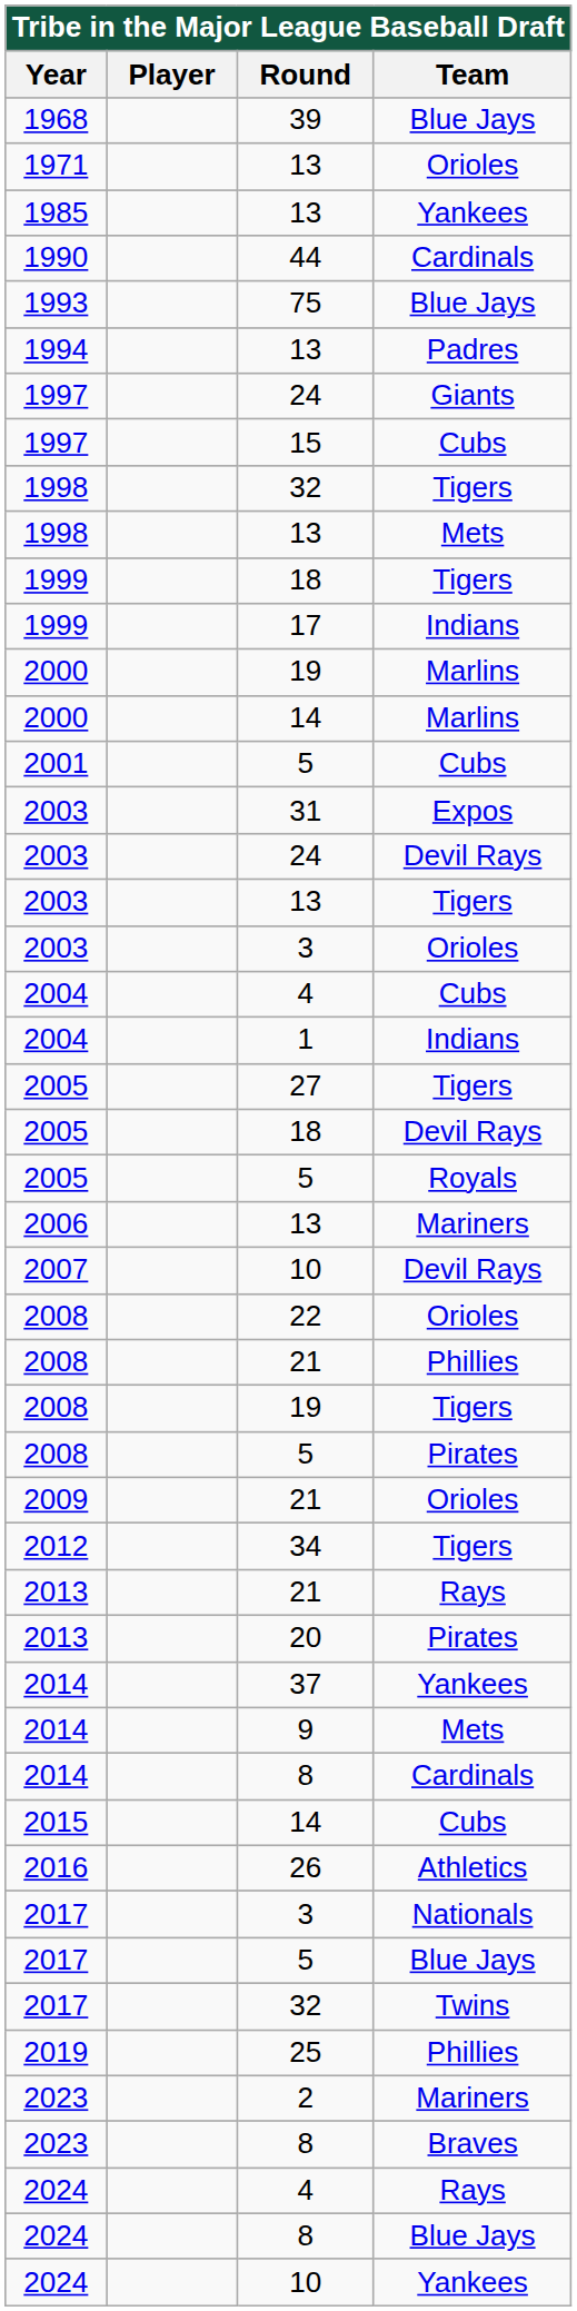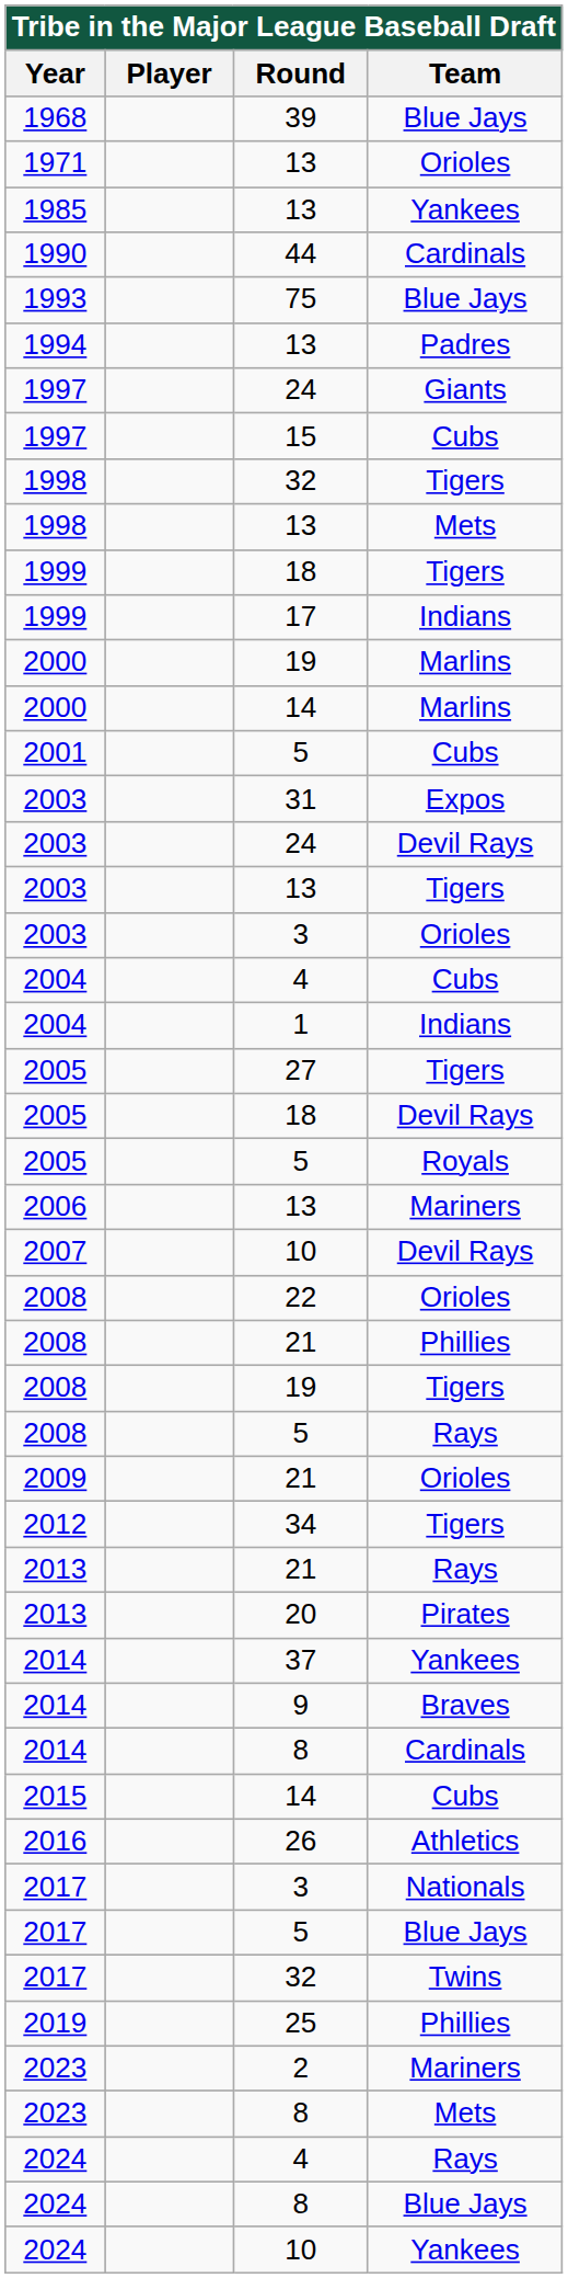 <table class="wikitable sortable collapsible collapsed" style="text-align:center">
 <tr>
 <th colspan=4 style="background:#115740; color:white">Tribe in the Major League Baseball Draft</th>
 </tr>
 <tr>
 <th>Year</th>
 <th>Player</th>
 <th>Round</th>
 <th>Team</th>
 </tr>
 <tr>
 <td><a href='#'>1968</a></td>
 <td></td>
 <td>39</td>
 <td><a href='#'>Blue Jays</a></td>
 </tr>
 <tr>
 <td><a href='#'>1971</a></td>
 <td></td>
 <td>13</td>
 <td><a href='#'>Orioles</a></td>
 </tr>
 <tr>
 <td><a href='#'>1985</a></td>
 <td></td>
 <td>13</td>
 <td><a href='#'>Yankees</a></td>
 </tr>
 <tr>
 <td><a href='#'>1990</a></td>
 <td></td>
 <td>44</td>
 <td><a href='#'>Cardinals</a></td>
 </tr>
 <tr>
 <td><a href='#'>1993</a></td>
 <td></td>
 <td>75</td>
 <td><a href='#'>Blue Jays</a></td>
 </tr>
 <tr>
 <td><a href='#'>1994</a></td>
 <td></td>
 <td>13</td>
 <td><a href='#'>Padres</a></td>
 </tr>
 <tr>
 <td><a href='#'>1997</a></td>
 <td></td>
 <td>24</td>
 <td><a href='#'>Giants</a></td>
 </tr>
 <tr>
 <td><a href='#'>1997</a></td>
 <td></td>
 <td>15</td>
 <td><a href='#'>Cubs</a></td>
 </tr>
 <tr>
 <td><a href='#'>1998</a></td>
 <td></td>
 <td>32</td>
 <td><a href='#'>Tigers</a></td>
 </tr>
 <tr>
 <td><a href='#'>1998</a></td>
 <td></td>
 <td>13</td>
 <td><a href='#'>Mets</a></td>
 </tr>
 <tr>
 <td><a href='#'>1999</a></td>
 <td></td>
 <td>18</td>
 <td><a href='#'>Tigers</a></td>
 </tr>
 <tr>
 <td><a href='#'>1999</a></td>
 <td></td>
 <td>17</td>
 <td><a href='#'>Indians</a></td>
 </tr>
 <tr>
 <td><a href='#'>2000</a></td>
 <td></td>
 <td>19</td>
 <td><a href='#'>Marlins</a></td>
 </tr>
 <tr>
 <td><a href='#'>2000</a></td>
 <td></td>
 <td>14</td>
 <td><a href='#'>Marlins</a></td>
 </tr>
 <tr>
 <td><a href='#'>2001</a></td>
 <td></td>
 <td>5</td>
 <td><a href='#'>Cubs</a></td>
 </tr>
 <tr>
 <td><a href='#'>2003</a></td>
 <td></td>
 <td>31</td>
 <td><a href='#'>Expos</a></td>
 </tr>
 <tr>
 <td><a href='#'>2003</a></td>
 <td></td>
 <td>24</td>
 <td><a href='#'>Devil Rays</a></td>
 </tr>
 <tr>
 <td><a href='#'>2003</a></td>
 <td></td>
 <td>13</td>
 <td><a href='#'>Tigers</a></td>
 </tr>
 <tr>
 <td><a href='#'>2003</a></td>
 <td></td>
 <td>3</td>
 <td><a href='#'>Orioles</a></td>
 </tr>
 <tr>
 <td><a href='#'>2004</a></td>
 <td></td>
 <td>4</td>
 <td><a href='#'>Cubs</a></td>
 </tr>
 <tr>
 <td><a href='#'>2004</a></td>
 <td></td>
 <td>1</td>
 <td><a href='#'>Indians</a></td>
 </tr>
 <tr>
 <td><a href='#'>2005</a></td>
 <td></td>
 <td>27</td>
 <td><a href='#'>Tigers</a></td>
 </tr>
 <tr>
 <td><a href='#'>2005</a></td>
 <td></td>
 <td>18</td>
 <td><a href='#'>Devil Rays</a></td>
 </tr>
 <tr>
 <td><a href='#'>2005</a></td>
 <td></td>
 <td>5</td>
 <td><a href='#'>Royals</a></td>
 </tr>
 <tr>
 <td><a href='#'>2006</a></td>
 <td></td>
 <td>13</td>
 <td><a href='#'>Mariners</a></td>
 </tr>
 <tr>
 <td><a href='#'>2007</a></td>
 <td></td>
 <td>10</td>
 <td><a href='#'>Devil Rays</a></td>
 </tr>
 <tr>
 <td><a href='#'>2008</a></td>
 <td></td>
 <td>22</td>
 <td><a href='#'>Orioles</a></td>
 </tr>
 <tr>
 <td><a href='#'>2008</a></td>
 <td></td>
 <td>21</td>
 <td><a href='#'>Phillies</a></td>
 </tr>
 <tr>
 <td><a href='#'>2008</a></td>
 <td></td>
 <td>19</td>
 <td><a href='#'>Tigers</a></td>
 </tr>
 <tr>
 <td><a href='#'>2008</a></td>
 <td></td>
 <td>5</td>
-<td><a href='#'>Pirates</a></td>
+<td><a href='#'>Rays</a></td>
 </tr>
 <tr>
 <td><a href='#'>2009</a></td>
 <td></td>
 <td>21</td>
 <td><a href='#'>Orioles</a></td>
 </tr>
 <tr>
 <td><a href='#'>2012</a></td>
 <td></td>
 <td>34</td>
 <td><a href='#'>Tigers</a></td>
 </tr>
 <tr>
 <td><a href='#'>2013</a></td>
 <td></td>
 <td>21</td>
 <td><a href='#'>Rays</a></td>
 </tr>
 <tr>
 <td><a href='#'>2013</a></td>
 <td></td>
 <td>20</td>
 <td><a href='#'>Pirates</a></td>
 </tr>
 <tr>
 <td><a href='#'>2014</a></td>
 <td></td>
 <td>37</td>
 <td><a href='#'>Yankees</a></td>
 </tr>
 <tr>
 <td><a href='#'>2014</a></td>
 <td></td>
 <td>9</td>
-<td><a href='#'>Mets</a></td>
+<td><a href='#'>Braves</a></td>
 </tr>
 <tr>
 <td><a href='#'>2014</a></td>
 <td></td>
 <td>8</td>
 <td><a href='#'>Cardinals</a></td>
 </tr>
 <tr>
 <td><a href='#'>2015</a></td>
 <td></td>
 <td>14</td>
 <td><a href='#'>Cubs</a></td>
 </tr>
 <tr>
 <td><a href='#'>2016</a></td>
 <td></td>
 <td>26</td>
 <td><a href='#'>Athletics</a></td>
 </tr>
 <tr>
 <td><a href='#'>2017</a></td>
 <td></td>
 <td>3</td>
 <td><a href='#'>Nationals</a></td>
 </tr>
 <tr>
 <td><a href='#'>2017</a></td>
 <td></td>
 <td>5</td>
 <td><a href='#'>Blue Jays</a></td>
 </tr>
 <tr>
 <td><a href='#'>2017</a></td>
 <td></td>
 <td>32</td>
 <td><a href='#'>Twins</a></td>
 </tr>
 <tr>
 <td><a href='#'>2019</a></td>
 <td></td>
 <td>25</td>
 <td><a href='#'>Phillies</a></td>
 </tr>
 <tr>
 <td><a href='#'>2023</a></td>
 <td></td>
 <td>2</td>
 <td><a href='#'>Mariners</a></td>
 </tr>
 <tr>
 <td><a href='#'>2023</a></td>
 <td></td>
 <td>8</td>
-<td><a href='#'>Braves</a></td>
+<td><a href='#'>Mets</a></td>
 </tr>
 <tr>
 <td><a href='#'>2024</a></td>
 <td></td>
 <td>4</td>
 <td><a href='#'>Rays</a></td>
 </tr>
 <tr>
 <td><a href='#'>2024</a></td>
 <td></td>
 <td>8</td>
 <td><a href='#'>Blue Jays</a></td>
 </tr>
 <tr>
 <td><a href='#'>2024</a></td>
 <td></td>
 <td>10</td>
 <td><a href='#'>Yankees</a></td>
 </tr>
 </table>
